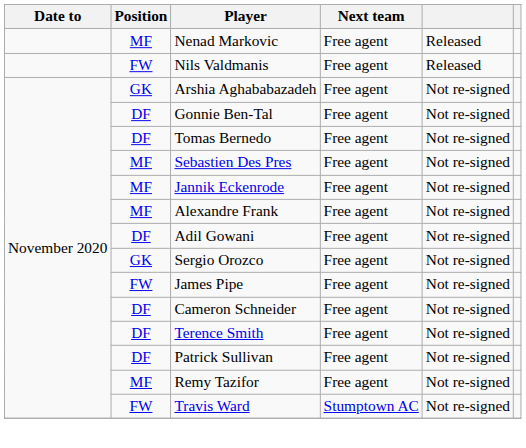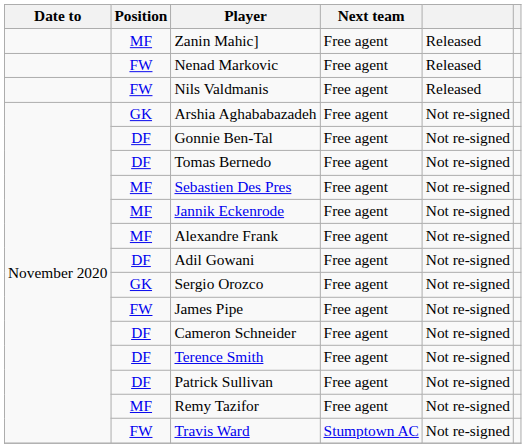 <table class="wikitable">
 <tr>
 <th>Date to</th>
 <th style="text-align:center;">Position</th>
 <th>Player</th>
 <th>Next team</th>
 <th></th>
 <th style="text-align:center;"></th>
 </tr>
 <tr>
 <td></td>
 <td style="text-align:center;"><a href='#'>MF</a></td>
+<td> Zanin Mahic]</td>
+<td>Free agent</td>
+<td>Released</td>
+<td style="text-align:center;"></td>
+</tr>
+<tr>
+<td></td>
+<td style="text-align:center;"><a href='#'>FW</a></td>
 <td> Nenad Markovic</td>
 <td>Free agent</td>
 <td>Released</td>
 <td style="text-align:center;"></td>
 </tr>
 <tr>
 <td></td>
 <td style="text-align:center;"><a href='#'>FW</a></td>
 <td> Nils Valdmanis</td>
 <td>Free agent</td>
 <td>Released</td>
 <td style="text-align:center;"></td>
 </tr>
 <tr>
 <td rowspan="14">November 2020</td>
 <td style="text-align:center;"><a href='#'>GK</a></td>
 <td> Arshia Aghababazadeh</td>
 <td>Free agent</td>
 <td>Not re-signed</td>
 <td style="text-align:center;"></td>
 </tr>
 <tr>
 <td style="text-align:center;"><a href='#'>DF</a></td>
 <td> Gonnie Ben-Tal</td>
 <td>Free agent</td>
 <td>Not re-signed</td>
 <td style="text-align:center;"></td>
 </tr>
 <tr>
 <td style="text-align:center;"><a href='#'>DF</a></td>
 <td> Tomas Bernedo</td>
 <td>Free agent</td>
 <td>Not re-signed</td>
 <td style="text-align:center;"></td>
 </tr>
 <tr>
 <td style="text-align:center;"><a href='#'>MF</a></td>
 <td> <a href='#'>Sebastien Des Pres</a></td>
 <td>Free agent</td>
 <td>Not re-signed</td>
 <td style="text-align:center;"></td>
 </tr>
 <tr>
 <td style="text-align:center;"><a href='#'>MF</a></td>
 <td> <a href='#'>Jannik Eckenrode</a></td>
 <td>Free agent</td>
 <td>Not re-signed</td>
 <td style="text-align:center;"></td>
 </tr>
 <tr>
 <td style="text-align:center;"><a href='#'>MF</a></td>
 <td> Alexandre Frank</td>
 <td>Free agent</td>
 <td>Not re-signed</td>
 <td style="text-align:center;"></td>
 </tr>
 <tr>
 <td style="text-align:center;"><a href='#'>DF</a></td>
 <td> Adil Gowani</td>
 <td>Free agent</td>
 <td>Not re-signed</td>
 <td style="text-align:center;"></td>
 </tr>
 <tr>
 <td style="text-align:center;"><a href='#'>GK</a></td>
 <td> Sergio Orozco</td>
 <td>Free agent</td>
 <td>Not re-signed</td>
 <td style="text-align:center;"></td>
 </tr>
 <tr>
 <td style="text-align:center;"><a href='#'>FW</a></td>
 <td> James Pipe</td>
 <td>Free agent</td>
 <td>Not re-signed</td>
 <td style="text-align:center;"></td>
 </tr>
 <tr>
 <td style="text-align:center;"><a href='#'>DF</a></td>
 <td> Cameron Schneider</td>
 <td>Free agent</td>
 <td>Not re-signed</td>
 <td style="text-align:center;"></td>
 </tr>
 <tr>
 <td style="text-align:center;"><a href='#'>DF</a></td>
 <td> <a href='#'>Terence Smith</a></td>
 <td>Free agent</td>
 <td>Not re-signed</td>
 <td style="text-align:center;"></td>
 </tr>
 <tr>
 <td style="text-align:center;"><a href='#'>DF</a></td>
 <td> Patrick Sullivan</td>
 <td>Free agent</td>
 <td>Not re-signed</td>
 <td style="text-align:center;"></td>
 </tr>
 <tr>
 <td style="text-align:center;"><a href='#'>MF</a></td>
 <td> Remy Tazifor</td>
 <td>Free agent</td>
 <td>Not re-signed</td>
 <td style="text-align:center;"></td>
 </tr>
 <tr>
 <td style="text-align:center;"><a href='#'>FW</a></td>
 <td> <a href='#'>Travis Ward</a></td>
 <td><a href='#'>Stumptown AC</a></td>
 <td>Not re-signed</td>
 <td style="text-align:center;"></td>
 </tr>
 <tr>
 </tr>
 </table>
